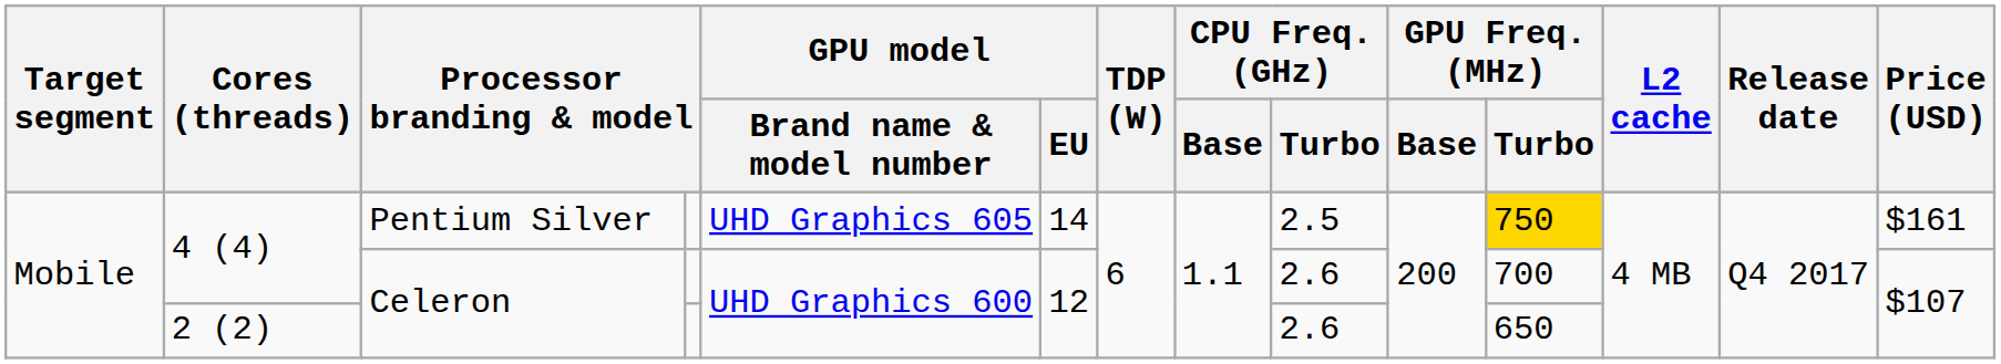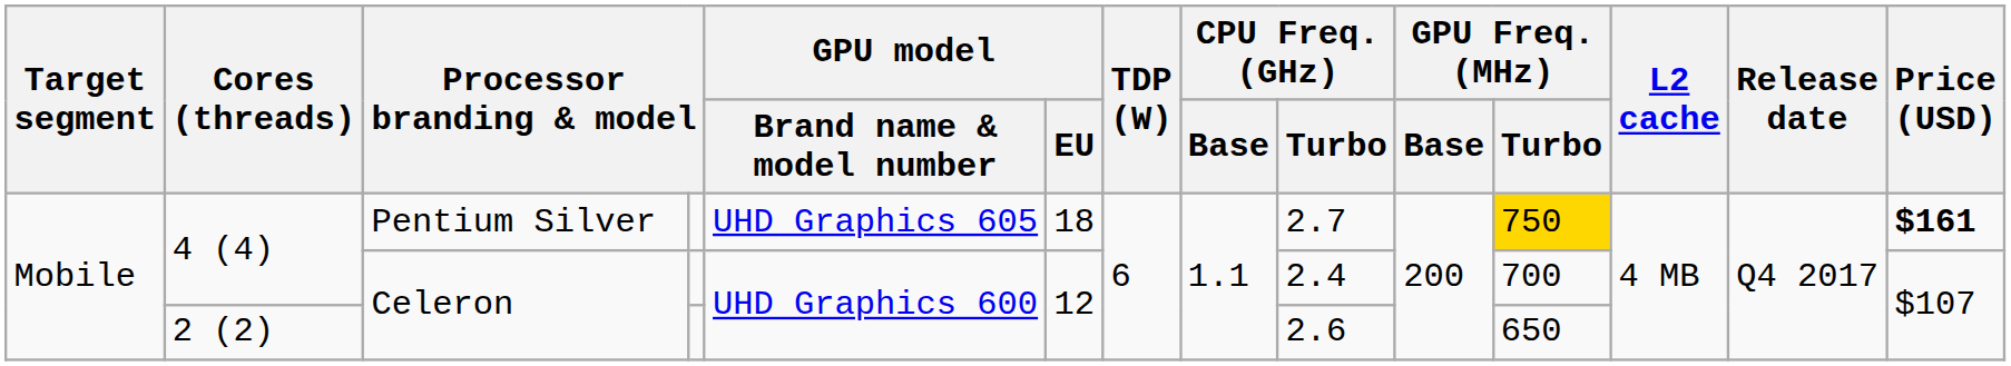 <table class="wikitable">
 <tr>
 <th rowspan=2>Target<br>segment</th>
 <th rowspan=2>Cores<br>(threads)</th>
 <th colspan=2 rowspan="2">Processor<br>branding & model</th>
 <th colspan="2">GPU model</th>
 <th rowspan=2>TDP<br>(W)</th>
 <th colspan=2>CPU Freq.<br>(GHz)</th>
 <th colspan=2>GPU Freq.<br>(MHz)</th>
 <th rowspan=2><a href='#'>L2<br>cache</a></th>
 <th rowspan=2>Release<br>date</th>
 <th rowspan=2>Price<br>(USD)</th>
 </tr>
 <tr>
 <th>Brand name &<br>model number</th>
 <th>EU</th>
 <th>Base</th>
 <th>Turbo</th>
 <th>Base</th>
 <th>Turbo</th>
 </tr>
 <tr>
 <td rowspan="3">Mobile</td>
 <td rowspan="2">4 (4)</td>
 <td rowspan="1">Pentium Silver</td>
 <td></td>
 <td rowspan="1"><a href='#'>UHD Graphics 605</a></td>
-<td rowspan="1">14</td>
+<td rowspan="1">18</td>
 <td rowspan="3">6</td>
 <td rowspan="3">1.1</td>
-<td rowspan="1">2.5</td>
+<td rowspan="1">2.7</td>
 <td rowspan="3">200</td>
 <td rowspan="1" style="background: gold;">750</td>
 <td rowspan="3">4 MB</td>
 <td rowspan="3">Q4 2017</td>
-<td rowspan="1">$161</td>
+<td rowspan="1"><strong>$161</strong></td>
 </tr>
 <tr>
 <td rowspan="2">Celeron</td>
 <td></td>
 <td rowspan="2"><a href='#'>UHD Graphics 600</a></td>
 <td rowspan="2">12</td>
-<td rowspan="1">2.6</td>
+<td rowspan="1">2.4</td>
 <td rowspan="1">700</td>
 <td rowspan="2">$107</td>
 </tr>
 <tr>
 <td rowspan="1">2 (2)</td>
 <td></td>
 <td rowspan="1">2.6</td>
 <td rowspan="1">650</td>
 </tr>
 </table>
